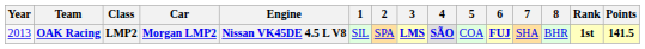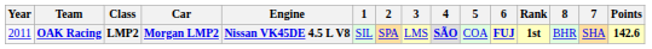 <table class="wikitable" style="text-align:center; font-size:90%">
 <tr>
 <th>Year</th>
 <th>Team</th>
 <th>Class</th>
 <th>Car</th>
 <th>Engine</th>
 <th>1</th>
 <th>2</th>
 <th>3</th>
 <th>4</th>
 <th>5</th>
 <th>6</th>
+<th>Rank</th>
+<th>8</th>
 <th>7</th>
-<th>8</th>
-<th>Rank</th>
 <th>Points</th>
 </tr>
 <tr>
-<td><a href='#'>2013</a></td>
+<td><a href='#'>2011</a></td>
 <th><a href='#'>OAK Racing</a></th>
 <th>LMP2</th>
 <th><a href='#'>Morgan LMP2</a></th>
 <th><a href='#'>Nissan VK45DE</a> 4.5 L V8</th>
 <td style="background:#DFFFDF;"><a href='#'>SIL</a><br></td>
 <td style="background:#FFDF9F;"><a href='#'>SPA</a><br></td>
-<td style="background:#FFFFBF;"><strong><a href='#'>LMS</a><br></strong></td>
+<td style="background:#FFFFBF;"><a href='#'>LMS</a><br></td>
 <td style="background:#DFDFDF;"><strong><a href='#'>SÃO</a><br></strong></td>
 <td style="background:#DFFFDF;"><a href='#'>COA</a><br></td>
 <td style="background:#FFFFBF;"><strong><a href='#'>FUJ</a></strong><br></td>
+<th style="background:#FFFFBF;">1st</th>
+<td style="background:#DFFFDF;"><a href='#'>BHR</a><br></td>
 <td style="background:#FFDF9F;"><a href='#'>SHA</a><br></td>
-<td style="background:#DFFFDF;"><a href='#'>BHR</a><br></td>
-<th style="background:#FFFFBF;">1st</th>
-<th style="background:#FFFFBF;">141.5</th>
+<th style="background:#FFFFBF;">142.6</th>
 </tr>
 </table>
